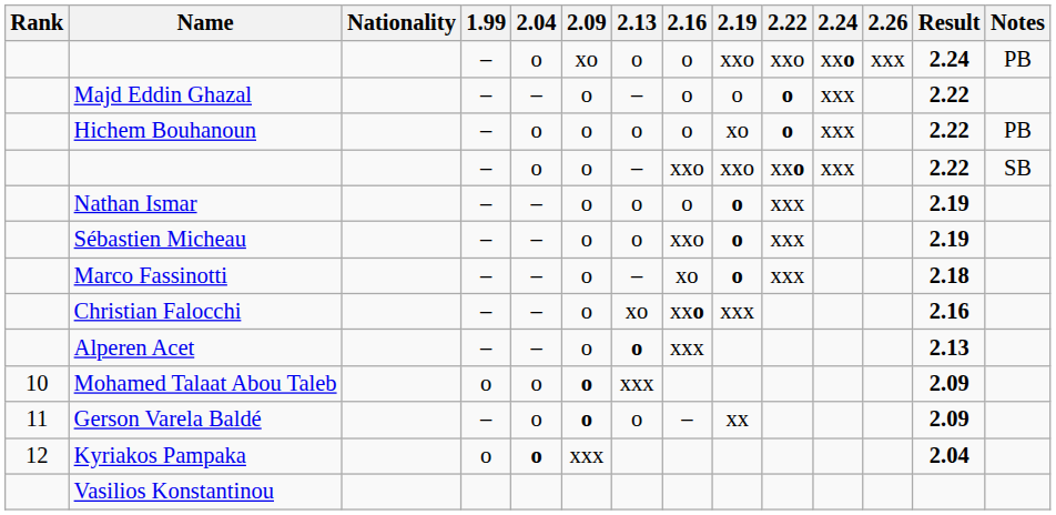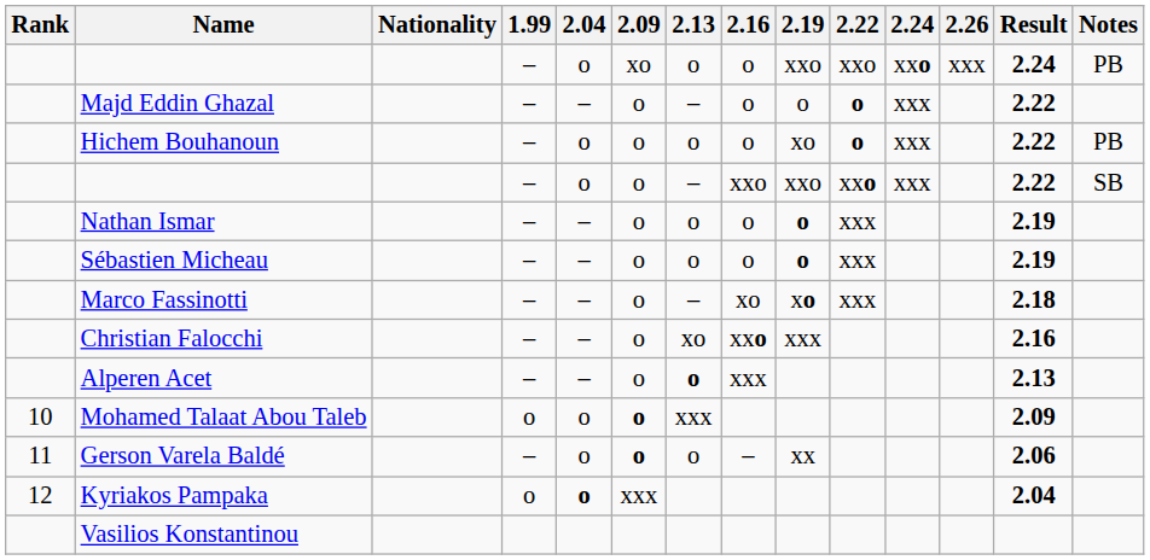 <table class="wikitable sortable" style="text-align:center">
 <tr>
 <th>Rank</th>
 <th>Name</th>
 <th>Nationality</th>
 <th>1.99</th>
 <th>2.04</th>
 <th>2.09</th>
 <th>2.13</th>
 <th>2.16</th>
 <th>2.19</th>
 <th>2.22</th>
 <th>2.24</th>
 <th>2.26</th>
 <th>Result</th>
 <th>Notes</th>
 </tr>
 <tr>
 <td></td>
 <td align=left></td>
 <td align=left></td>
 <td>–</td>
 <td>o</td>
 <td>xo</td>
 <td>o</td>
 <td>o</td>
 <td>xxo</td>
 <td>xxo</td>
 <td>xx<strong>o</strong></td>
 <td>xxx</td>
 <td><strong>2.24</strong></td>
 <td>PB</td>
 </tr>
 <tr>
 <td></td>
 <td align=left><a href='#'>Majd Eddin Ghazal</a></td>
 <td align=left></td>
 <td>–</td>
 <td>–</td>
 <td>o</td>
 <td>–</td>
 <td>o</td>
 <td>o</td>
 <td><strong>o</strong></td>
 <td>xxx</td>
 <td></td>
 <td><strong>2.22</strong></td>
 <td></td>
 </tr>
 <tr>
 <td></td>
 <td align=left><a href='#'>Hichem Bouhanoun</a></td>
 <td align=left></td>
 <td>–</td>
 <td>o</td>
 <td>o</td>
 <td>o</td>
 <td>o</td>
 <td>xo</td>
 <td><strong>o</strong></td>
 <td>xxx</td>
 <td></td>
 <td><strong>2.22</strong></td>
 <td>PB</td>
 </tr>
 <tr>
 <td></td>
 <td align=left></td>
 <td align=left></td>
 <td>–</td>
 <td>o</td>
 <td>o</td>
 <td>–</td>
 <td>xxo</td>
 <td>xxo</td>
 <td>xx<strong>o</strong></td>
 <td>xxx</td>
 <td></td>
 <td><strong>2.22</strong></td>
 <td>SB</td>
 </tr>
 <tr>
 <td></td>
 <td align=left><a href='#'>Nathan Ismar</a></td>
 <td align=left></td>
 <td>–</td>
 <td>–</td>
 <td>o</td>
 <td>o</td>
 <td>o</td>
 <td><strong>o</strong></td>
 <td>xxx</td>
 <td></td>
 <td></td>
 <td><strong>2.19</strong></td>
 <td></td>
 </tr>
 <tr>
 <td></td>
 <td align=left><a href='#'>Sébastien Micheau</a></td>
 <td align=left></td>
 <td>–</td>
 <td>–</td>
 <td>o</td>
 <td>o</td>
-<td>xxo</td>
+<td>o</td>
 <td><strong>o</strong></td>
 <td>xxx</td>
 <td></td>
 <td></td>
 <td><strong>2.19</strong></td>
 <td></td>
 </tr>
 <tr>
 <td></td>
 <td align=left><a href='#'>Marco Fassinotti</a></td>
 <td align=left></td>
 <td>–</td>
 <td>–</td>
 <td>o</td>
 <td>–</td>
 <td>xo</td>
-<td><strong>o</strong></td>
+<td>x<strong>o</strong></td>
 <td>xxx</td>
 <td></td>
 <td></td>
 <td><strong>2.18</strong></td>
 <td></td>
 </tr>
 <tr>
 <td></td>
 <td align=left><a href='#'>Christian Falocchi</a></td>
 <td align=left></td>
 <td>–</td>
 <td>–</td>
 <td>o</td>
 <td>xo</td>
 <td>xx<strong>o</strong></td>
 <td>xxx</td>
 <td></td>
 <td></td>
 <td></td>
 <td><strong>2.16</strong></td>
 <td></td>
 </tr>
 <tr>
 <td></td>
 <td align=left><a href='#'>Alperen Acet</a></td>
 <td align=left></td>
 <td>–</td>
 <td>–</td>
 <td>o</td>
 <td><strong>o</strong></td>
 <td>xxx</td>
 <td></td>
 <td></td>
 <td></td>
 <td></td>
 <td><strong>2.13</strong></td>
 <td></td>
 </tr>
 <tr>
 <td>10</td>
 <td align=left><a href='#'>Mohamed Talaat Abou Taleb</a></td>
 <td align=left></td>
 <td>o</td>
 <td>o</td>
 <td><strong>o</strong></td>
 <td>xxx</td>
 <td></td>
 <td></td>
 <td></td>
 <td></td>
 <td></td>
 <td><strong>2.09</strong></td>
 <td></td>
 </tr>
 <tr>
 <td>11</td>
 <td align=left><a href='#'>Gerson Varela Baldé</a></td>
 <td align=left></td>
 <td>–</td>
 <td>o</td>
 <td><strong>o</strong></td>
 <td>o</td>
 <td>–</td>
 <td>xx</td>
 <td></td>
 <td></td>
 <td></td>
-<td><strong>2.09</strong></td>
+<td><strong>2.06</strong></td>
 <td></td>
 </tr>
 <tr>
 <td>12</td>
 <td align=left><a href='#'>Kyriakos Pampaka</a></td>
 <td align=left></td>
 <td>o</td>
 <td><strong>o</strong></td>
 <td>xxx</td>
 <td></td>
 <td></td>
 <td></td>
 <td></td>
 <td></td>
 <td></td>
 <td><strong>2.04</strong></td>
 <td></td>
 </tr>
 <tr>
 <td></td>
 <td align=left><a href='#'>Vasilios Konstantinou</a></td>
 <td align=left></td>
 <td></td>
 <td></td>
 <td></td>
 <td></td>
 <td></td>
 <td></td>
 <td></td>
 <td></td>
 <td></td>
 <td><strong></strong></td>
 <td></td>
 </tr>
 </table>
